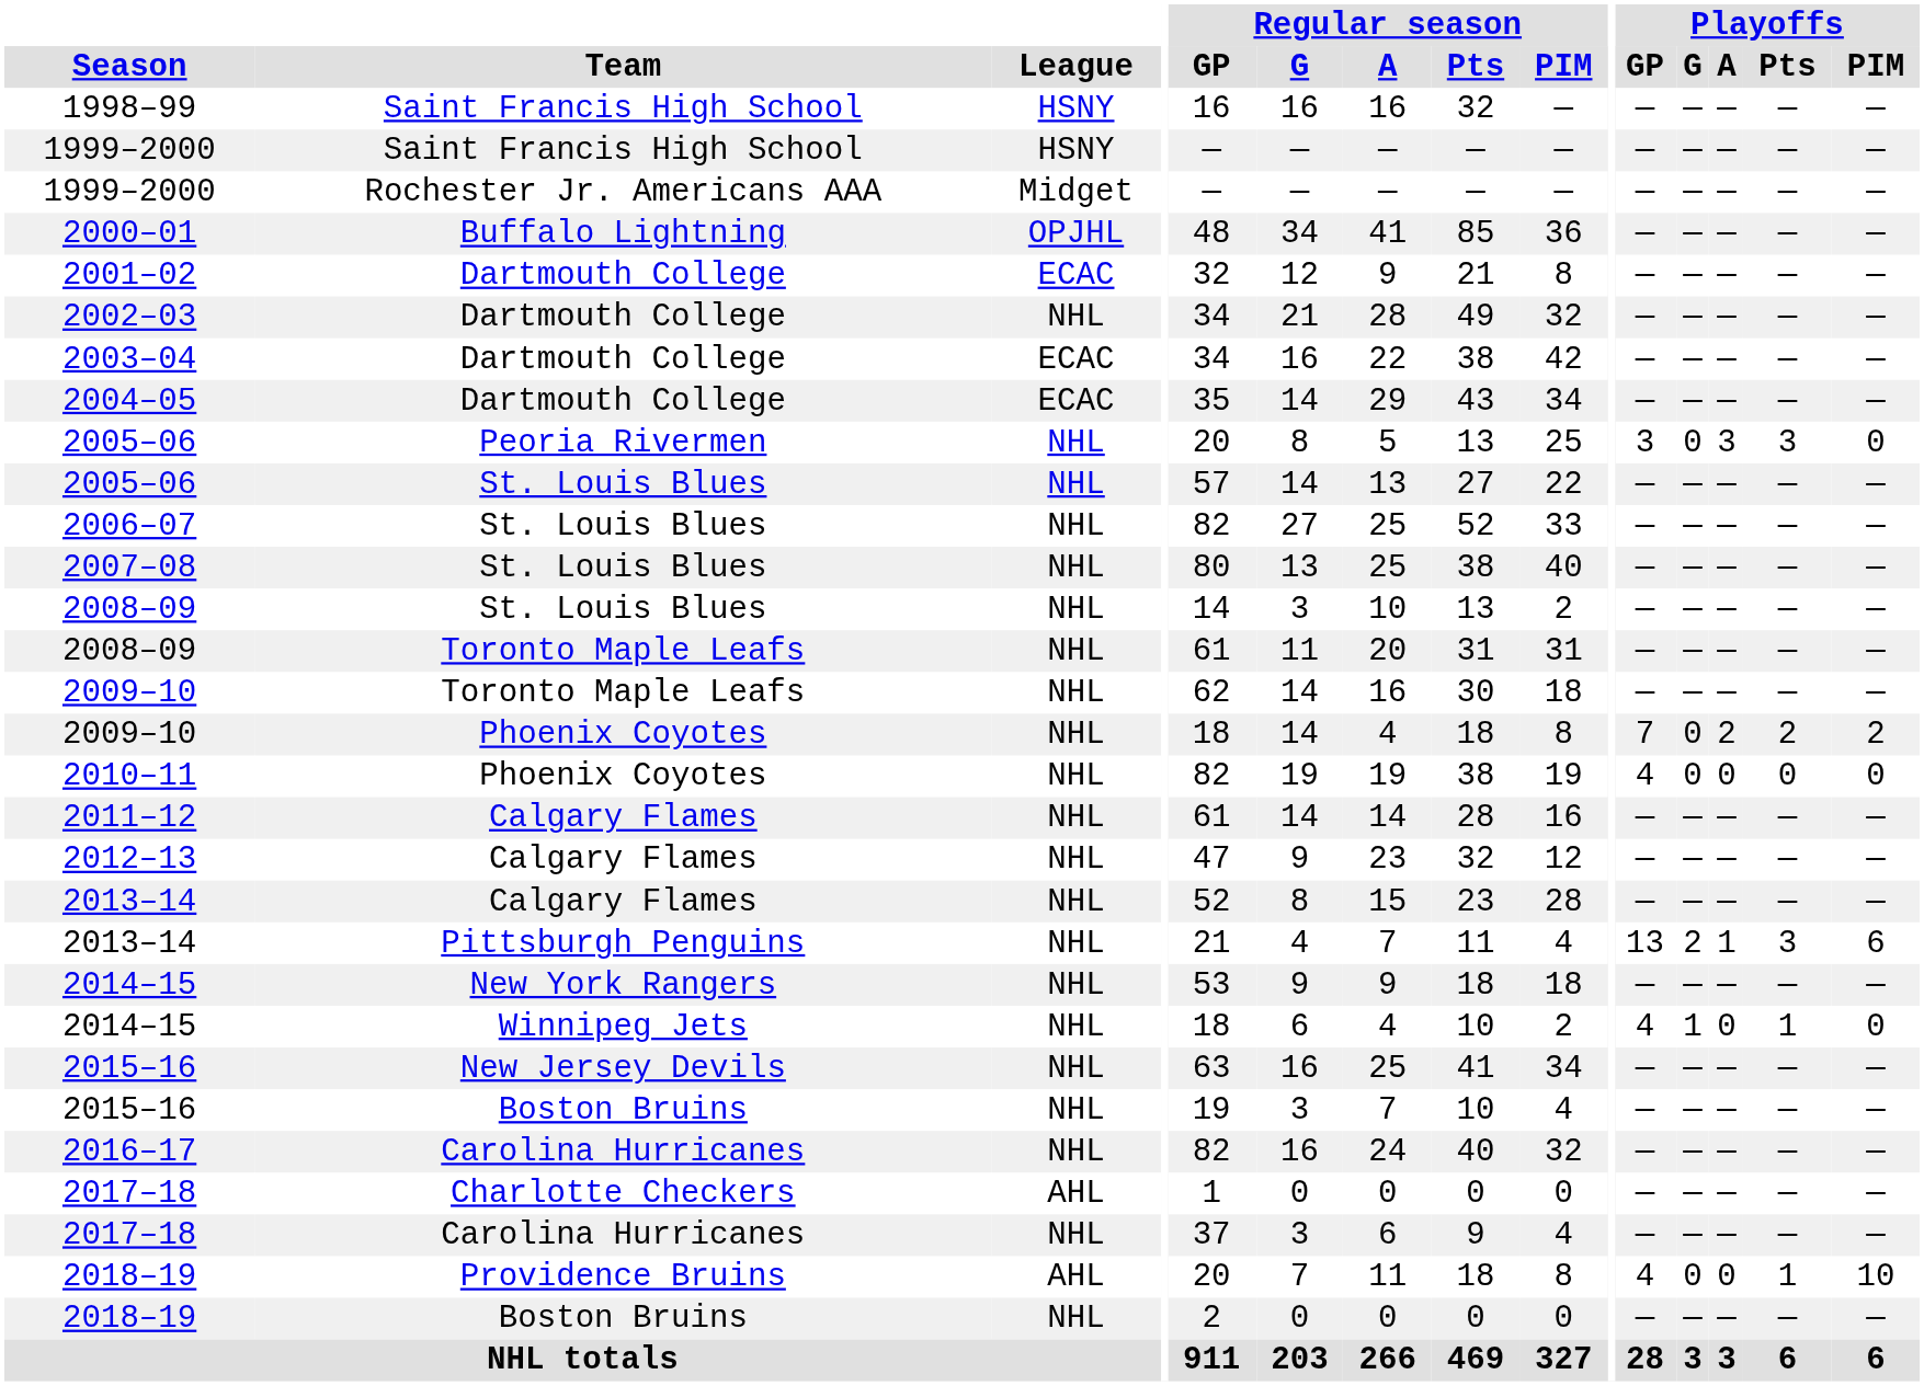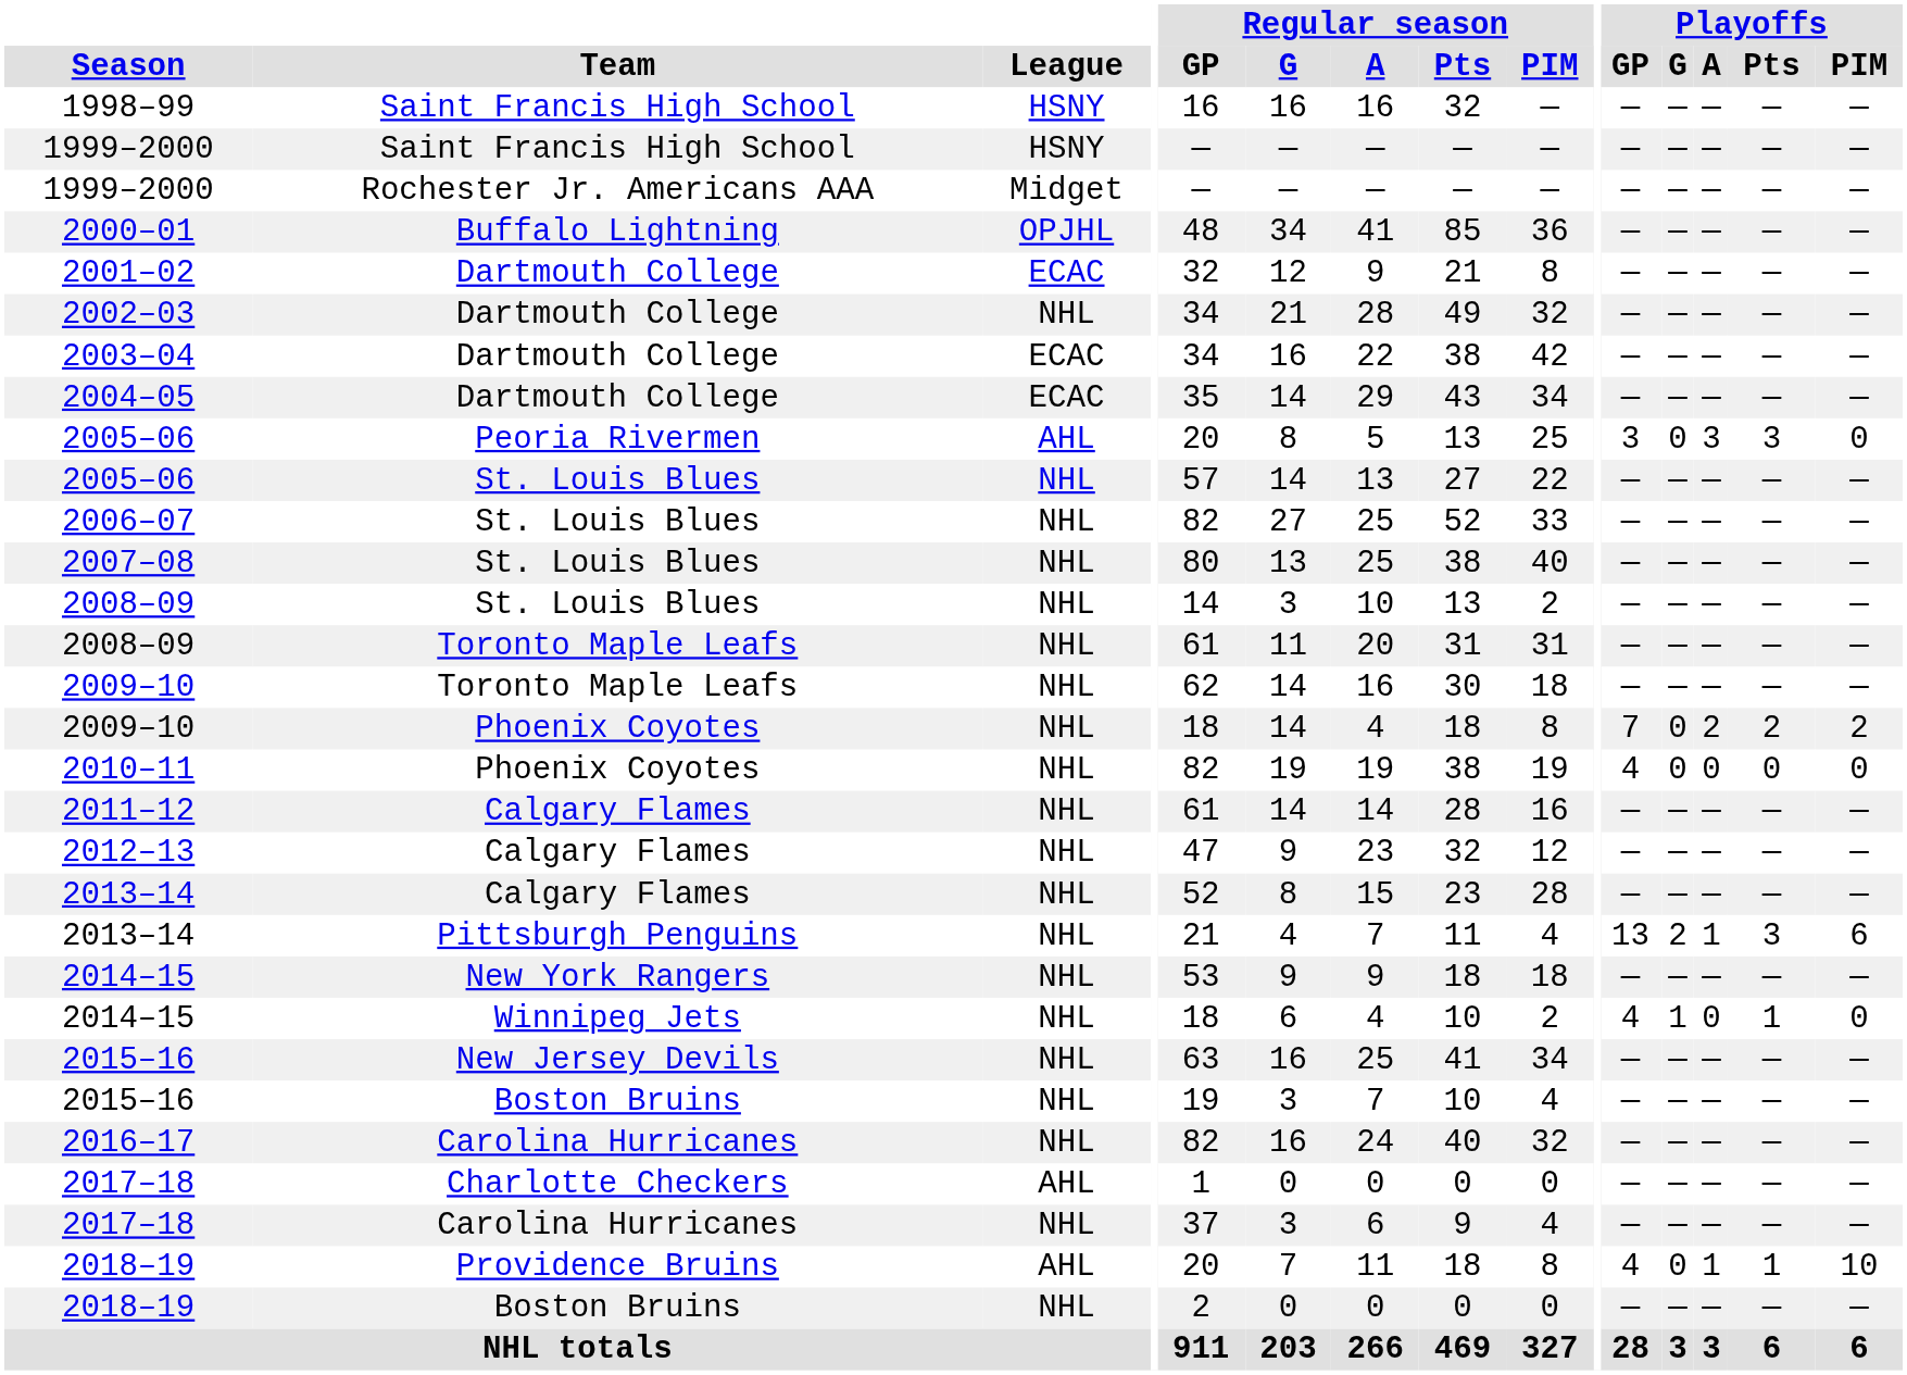 <table border="0" cellpadding="1" cellspacing="0" style="text-align:center; width:60em">
 <tr bgcolor="#e0e0e0">
 <th colspan="3" bgcolor="#ffffff"></th>
 <th rowspan="100" bgcolor="#ffffff"></th>
 <th colspan="5"><a href='#'>Regular season</a></th>
 <th rowspan="100" bgcolor="#ffffff"></th>
 <th colspan="5"><a href='#'>Playoffs</a></th>
 </tr>
 <tr bgcolor="#e0e0e0">
 <th><a href='#'>Season</a></th>
 <th>Team</th>
 <th>League</th>
 <th>GP</th>
 <th><a href='#'>G</a></th>
 <th><a href='#'>A</a></th>
 <th><a href='#'>Pts</a></th>
 <th><a href='#'>PIM</a></th>
 <th>GP</th>
 <th>G</th>
 <th>A</th>
 <th>Pts</th>
 <th>PIM</th>
 </tr>
 <tr>
 <td>1998–99</td>
 <td><a href='#'>Saint Francis High School</a></td>
 <td><a href='#'>HSNY</a></td>
 <td>16</td>
 <td>16</td>
 <td>16</td>
 <td>32</td>
 <td>—</td>
 <td>—</td>
 <td>—</td>
 <td>—</td>
 <td>—</td>
 <td>—</td>
 </tr>
 <tr bgcolor="#f0f0f0">
 <td>1999–2000</td>
 <td>Saint Francis High School</td>
 <td>HSNY</td>
 <td>—</td>
 <td>—</td>
 <td>—</td>
 <td>—</td>
 <td>—</td>
 <td>—</td>
 <td>—</td>
 <td>—</td>
 <td>—</td>
 <td>—</td>
 </tr>
 <tr>
 <td>1999–2000</td>
 <td>Rochester Jr. Americans AAA</td>
 <td>Midget</td>
 <td>—</td>
 <td>—</td>
 <td>—</td>
 <td>—</td>
 <td>—</td>
 <td>—</td>
 <td>—</td>
 <td>—</td>
 <td>—</td>
 <td>—</td>
 </tr>
 <tr bgcolor="#f0f0f0">
 <td><a href='#'>2000–01</a></td>
 <td><a href='#'>Buffalo Lightning</a></td>
 <td><a href='#'>OPJHL</a></td>
 <td>48</td>
 <td>34</td>
 <td>41</td>
 <td>85</td>
 <td>36</td>
 <td>—</td>
 <td>—</td>
 <td>—</td>
 <td>—</td>
 <td>—</td>
 </tr>
 <tr>
 <td><a href='#'>2001–02</a></td>
 <td><a href='#'>Dartmouth College</a></td>
 <td><a href='#'>ECAC</a></td>
 <td>32</td>
 <td>12</td>
 <td>9</td>
 <td>21</td>
 <td>8</td>
 <td>—</td>
 <td>—</td>
 <td>—</td>
 <td>—</td>
 <td>—</td>
 </tr>
 <tr bgcolor="#f0f0f0">
 <td><a href='#'>2002–03</a></td>
 <td>Dartmouth College</td>
 <td>NHL</td>
 <td>34</td>
 <td>21</td>
 <td>28</td>
 <td>49</td>
 <td>32</td>
 <td>—</td>
 <td>—</td>
 <td>—</td>
 <td>—</td>
 <td>—</td>
 </tr>
 <tr>
 <td><a href='#'>2003–04</a></td>
 <td>Dartmouth College</td>
 <td>ECAC</td>
 <td>34</td>
 <td>16</td>
 <td>22</td>
 <td>38</td>
 <td>42</td>
 <td>—</td>
 <td>—</td>
 <td>—</td>
 <td>—</td>
 <td>—</td>
 </tr>
 <tr bgcolor="#f0f0f0">
 <td><a href='#'>2004–05</a></td>
 <td>Dartmouth College</td>
 <td>ECAC</td>
 <td>35</td>
 <td>14</td>
 <td>29</td>
 <td>43</td>
 <td>34</td>
 <td>—</td>
 <td>—</td>
 <td>—</td>
 <td>—</td>
 <td>—</td>
 </tr>
 <tr>
 <td><a href='#'>2005–06</a></td>
 <td><a href='#'>Peoria Rivermen</a></td>
-<td><a href='#'>NHL</a></td>
+<td><a href='#'>AHL</a></td>
 <td>20</td>
 <td>8</td>
 <td>5</td>
 <td>13</td>
 <td>25</td>
 <td>3</td>
 <td>0</td>
 <td>3</td>
 <td>3</td>
 <td>0</td>
 </tr>
 <tr bgcolor="#f0f0f0">
 <td><a href='#'>2005–06</a></td>
 <td><a href='#'>St. Louis Blues</a></td>
 <td><a href='#'>NHL</a></td>
 <td>57</td>
 <td>14</td>
 <td>13</td>
 <td>27</td>
 <td>22</td>
 <td>—</td>
 <td>—</td>
 <td>—</td>
 <td>—</td>
 <td>—</td>
 </tr>
 <tr>
 <td><a href='#'>2006–07</a></td>
 <td>St. Louis Blues</td>
 <td>NHL</td>
 <td>82</td>
 <td>27</td>
 <td>25</td>
 <td>52</td>
 <td>33</td>
 <td>—</td>
 <td>—</td>
 <td>—</td>
 <td>—</td>
 <td>—</td>
 </tr>
 <tr bgcolor="#f0f0f0">
 <td><a href='#'>2007–08</a></td>
 <td>St. Louis Blues</td>
 <td>NHL</td>
 <td>80</td>
 <td>13</td>
 <td>25</td>
 <td>38</td>
 <td>40</td>
 <td>—</td>
 <td>—</td>
 <td>—</td>
 <td>—</td>
 <td>—</td>
 </tr>
 <tr>
 <td><a href='#'>2008–09</a></td>
 <td>St. Louis Blues</td>
 <td>NHL</td>
 <td>14</td>
 <td>3</td>
 <td>10</td>
 <td>13</td>
 <td>2</td>
 <td>—</td>
 <td>—</td>
 <td>—</td>
 <td>—</td>
 <td>—</td>
 </tr>
 <tr bgcolor="#f0f0f0">
 <td>2008–09</td>
 <td><a href='#'>Toronto Maple Leafs</a></td>
 <td>NHL</td>
 <td>61</td>
 <td>11</td>
 <td>20</td>
 <td>31</td>
 <td>31</td>
 <td>—</td>
 <td>—</td>
 <td>—</td>
 <td>—</td>
 <td>—</td>
 </tr>
 <tr>
 <td><a href='#'>2009–10</a></td>
 <td>Toronto Maple Leafs</td>
 <td>NHL</td>
 <td>62</td>
 <td>14</td>
 <td>16</td>
 <td>30</td>
 <td>18</td>
 <td>—</td>
 <td>—</td>
 <td>—</td>
 <td>—</td>
 <td>—</td>
 </tr>
 <tr bgcolor="#f0f0f0">
 <td>2009–10</td>
 <td><a href='#'>Phoenix Coyotes</a></td>
 <td>NHL</td>
 <td>18</td>
 <td>14</td>
 <td>4</td>
 <td>18</td>
 <td>8</td>
 <td>7</td>
 <td>0</td>
 <td>2</td>
 <td>2</td>
 <td>2</td>
 </tr>
 <tr>
 <td><a href='#'>2010–11</a></td>
 <td>Phoenix Coyotes</td>
 <td>NHL</td>
 <td>82</td>
 <td>19</td>
 <td>19</td>
 <td>38</td>
 <td>19</td>
 <td>4</td>
 <td>0</td>
 <td>0</td>
 <td>0</td>
 <td>0</td>
 </tr>
 <tr bgcolor="#f0f0f0">
 <td><a href='#'>2011–12</a></td>
 <td><a href='#'>Calgary Flames</a></td>
 <td>NHL</td>
 <td>61</td>
 <td>14</td>
 <td>14</td>
 <td>28</td>
 <td>16</td>
 <td>—</td>
 <td>—</td>
 <td>—</td>
 <td>—</td>
 <td>—</td>
 </tr>
 <tr>
 <td><a href='#'>2012–13</a></td>
 <td>Calgary Flames</td>
 <td>NHL</td>
 <td>47</td>
 <td>9</td>
 <td>23</td>
 <td>32</td>
 <td>12</td>
 <td>—</td>
 <td>—</td>
 <td>—</td>
 <td>—</td>
 <td>—</td>
 </tr>
 <tr bgcolor="#f0f0f0">
 <td><a href='#'>2013–14</a></td>
 <td>Calgary Flames</td>
 <td>NHL</td>
 <td>52</td>
 <td>8</td>
 <td>15</td>
 <td>23</td>
 <td>28</td>
 <td>—</td>
 <td>—</td>
 <td>—</td>
 <td>—</td>
 <td>—</td>
 </tr>
 <tr>
 <td>2013–14</td>
 <td><a href='#'>Pittsburgh Penguins</a></td>
 <td>NHL</td>
 <td>21</td>
 <td>4</td>
 <td>7</td>
 <td>11</td>
 <td>4</td>
 <td>13</td>
 <td>2</td>
 <td>1</td>
 <td>3</td>
 <td>6</td>
 </tr>
 <tr bgcolor="#f0f0f0">
 <td><a href='#'>2014–15</a></td>
 <td><a href='#'>New York Rangers</a></td>
 <td>NHL</td>
 <td>53</td>
 <td>9</td>
 <td>9</td>
 <td>18</td>
 <td>18</td>
 <td>—</td>
 <td>—</td>
 <td>—</td>
 <td>—</td>
 <td>—</td>
 </tr>
 <tr>
 <td>2014–15</td>
 <td><a href='#'>Winnipeg Jets</a></td>
 <td>NHL</td>
 <td>18</td>
 <td>6</td>
 <td>4</td>
 <td>10</td>
 <td>2</td>
 <td>4</td>
 <td>1</td>
 <td>0</td>
 <td>1</td>
 <td>0</td>
 </tr>
 <tr bgcolor="#f0f0f0">
 <td><a href='#'>2015–16</a></td>
 <td><a href='#'>New Jersey Devils</a></td>
 <td>NHL</td>
 <td>63</td>
 <td>16</td>
 <td>25</td>
 <td>41</td>
 <td>34</td>
 <td>—</td>
 <td>—</td>
 <td>—</td>
 <td>—</td>
 <td>—</td>
 </tr>
 <tr>
 <td>2015–16</td>
 <td><a href='#'>Boston Bruins</a></td>
 <td>NHL</td>
 <td>19</td>
 <td>3</td>
 <td>7</td>
 <td>10</td>
 <td>4</td>
 <td>—</td>
 <td>—</td>
 <td>—</td>
 <td>—</td>
 <td>—</td>
 </tr>
 <tr bgcolor="#f0f0f0">
 <td><a href='#'>2016–17</a></td>
 <td><a href='#'>Carolina Hurricanes</a></td>
 <td>NHL</td>
 <td>82</td>
 <td>16</td>
 <td>24</td>
 <td>40</td>
 <td>32</td>
 <td>—</td>
 <td>—</td>
 <td>—</td>
 <td>—</td>
 <td>—</td>
 </tr>
 <tr>
 <td><a href='#'>2017–18</a></td>
 <td><a href='#'>Charlotte Checkers</a></td>
 <td>AHL</td>
 <td>1</td>
 <td>0</td>
 <td>0</td>
 <td>0</td>
 <td>0</td>
 <td>—</td>
 <td>—</td>
 <td>—</td>
 <td>—</td>
 <td>—</td>
 </tr>
 <tr bgcolor="#f0f0f0">
 <td><a href='#'>2017–18</a></td>
 <td>Carolina Hurricanes</td>
 <td>NHL</td>
 <td>37</td>
 <td>3</td>
 <td>6</td>
 <td>9</td>
 <td>4</td>
 <td>—</td>
 <td>—</td>
 <td>—</td>
 <td>—</td>
 <td>—</td>
 </tr>
 <tr>
 <td><a href='#'>2018–19</a></td>
 <td><a href='#'>Providence Bruins</a></td>
 <td>AHL</td>
 <td>20</td>
 <td>7</td>
 <td>11</td>
 <td>18</td>
 <td>8</td>
 <td>4</td>
 <td>0</td>
-<td>0</td>
+<td>1</td>
 <td>1</td>
 <td>10</td>
 </tr>
 <tr bgcolor="#f0f0f0">
 <td><a href='#'>2018–19</a></td>
 <td>Boston Bruins</td>
 <td>NHL</td>
 <td>2</td>
 <td>0</td>
 <td>0</td>
 <td>0</td>
 <td>0</td>
 <td>—</td>
 <td>—</td>
 <td>—</td>
 <td>—</td>
 <td>—</td>
 </tr>
 <tr bgcolor="#e0e0e0">
 <th colspan="3">NHL totals</th>
 <th>911</th>
 <th>203</th>
 <th>266</th>
 <th>469</th>
 <th>327</th>
 <th>28</th>
 <th>3</th>
 <th>3</th>
 <th>6</th>
 <th>6</th>
 </tr>
 </table>
